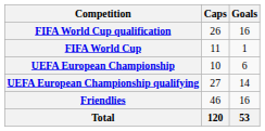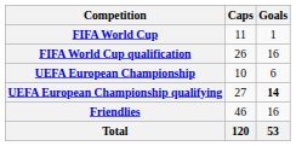 <table class="wikitable plainrowheaders sortable" style="text-align:center; font-size:95%">
 <tr>
 <th scope="col">Competition</th>
 <th scope="col">Caps</th>
 <th scope="col">Goals</th>
 </tr>
 <tr>
+<th scope="row"><a href='#'>FIFA World Cup</a></th>
+<td>11</td>
+<td>1</td>
+</tr>
+<tr>
 <th scope="row"><a href='#'>FIFA World Cup qualification</a></th>
 <td>26</td>
 <td>16</td>
-</tr>
-<tr>
-<th scope="row"><a href='#'>FIFA World Cup</a></th>
-<td>11</td>
-<td>1</td>
 </tr>
 <tr>
 <th scope="row"><a href='#'>UEFA European Championship</a></th>
 <td>10</td>
 <td>6</td>
 </tr>
 <tr>
 <th scope="row"><a href='#'>UEFA European Championship qualifying</a></th>
 <td>27</td>
-<td>14</td>
+<td><strong>14</strong></td>
 </tr>
 <tr>
 <th scope="row"><a href='#'>Friendlies</a></th>
 <td>46</td>
 <td>16</td>
 </tr>
 <tr>
 <th>Total</th>
 <th>120</th>
 <th>53</th>
 </tr>
 </table>
